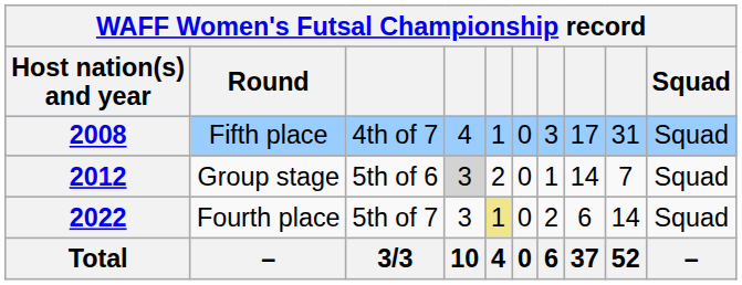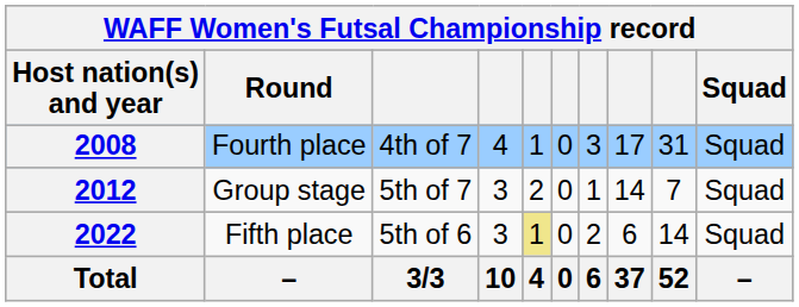 <table class="wikitable" style="font-size:90%; text-align:center;">
 <tr>
 <th colspan=10><a href='#'>WAFF Women's Futsal Championship</a> record</th>
 </tr>
 <tr>
 <th scope="col">Host nation(s)<br>and year</th>
 <th scope="col">Round</th>
 <th scope="col"></th>
 <th scope="col"></th>
 <th scope="col"></th>
 <th scope="col"></th>
 <th scope="col"></th>
 <th scope="col"></th>
 <th scope="col"></th>
 <th scope="col">Squad</th>
 </tr>
 <tr style="background:#9acdff;">
 <th scope="row"> <a href='#'>2008</a></th>
-<td>Fifth place</td>
+<td>Fourth place</td>
 <td>4th of 7</td>
 <td>4</td>
 <td>1</td>
 <td>0</td>
 <td>3</td>
 <td>17</td>
 <td>31</td>
 <td>Squad</td>
 </tr>
 <tr>
 <th scope="row"> <a href='#'>2012</a></th>
 <td>Group stage</td>
-<td>5th of 6</td>
-<td style="background: lightgrey;">3</td>
+<td>5th of 7</td>
+<td>3</td>
 <td>2</td>
 <td>0</td>
 <td>1</td>
 <td>14</td>
 <td>7</td>
 <td>Squad</td>
 </tr>
 <tr>
 <th scope="row"> <a href='#'>2022</a></th>
-<td>Fourth place</td>
-<td>5th of 7</td>
+<td>Fifth place</td>
+<td>5th of 6</td>
 <td>3</td>
 <td style="background: khaki;">1</td>
 <td>0</td>
 <td>2</td>
 <td>6</td>
 <td>14</td>
 <td>Squad</td>
 </tr>
 <tr>
 <th>Total</th>
 <th>–</th>
 <th>3/3</th>
 <th>10</th>
 <th>4</th>
 <th>0</th>
 <th>6</th>
 <th>37</th>
 <th>52</th>
 <th>–</th>
 </tr>
 </table>
